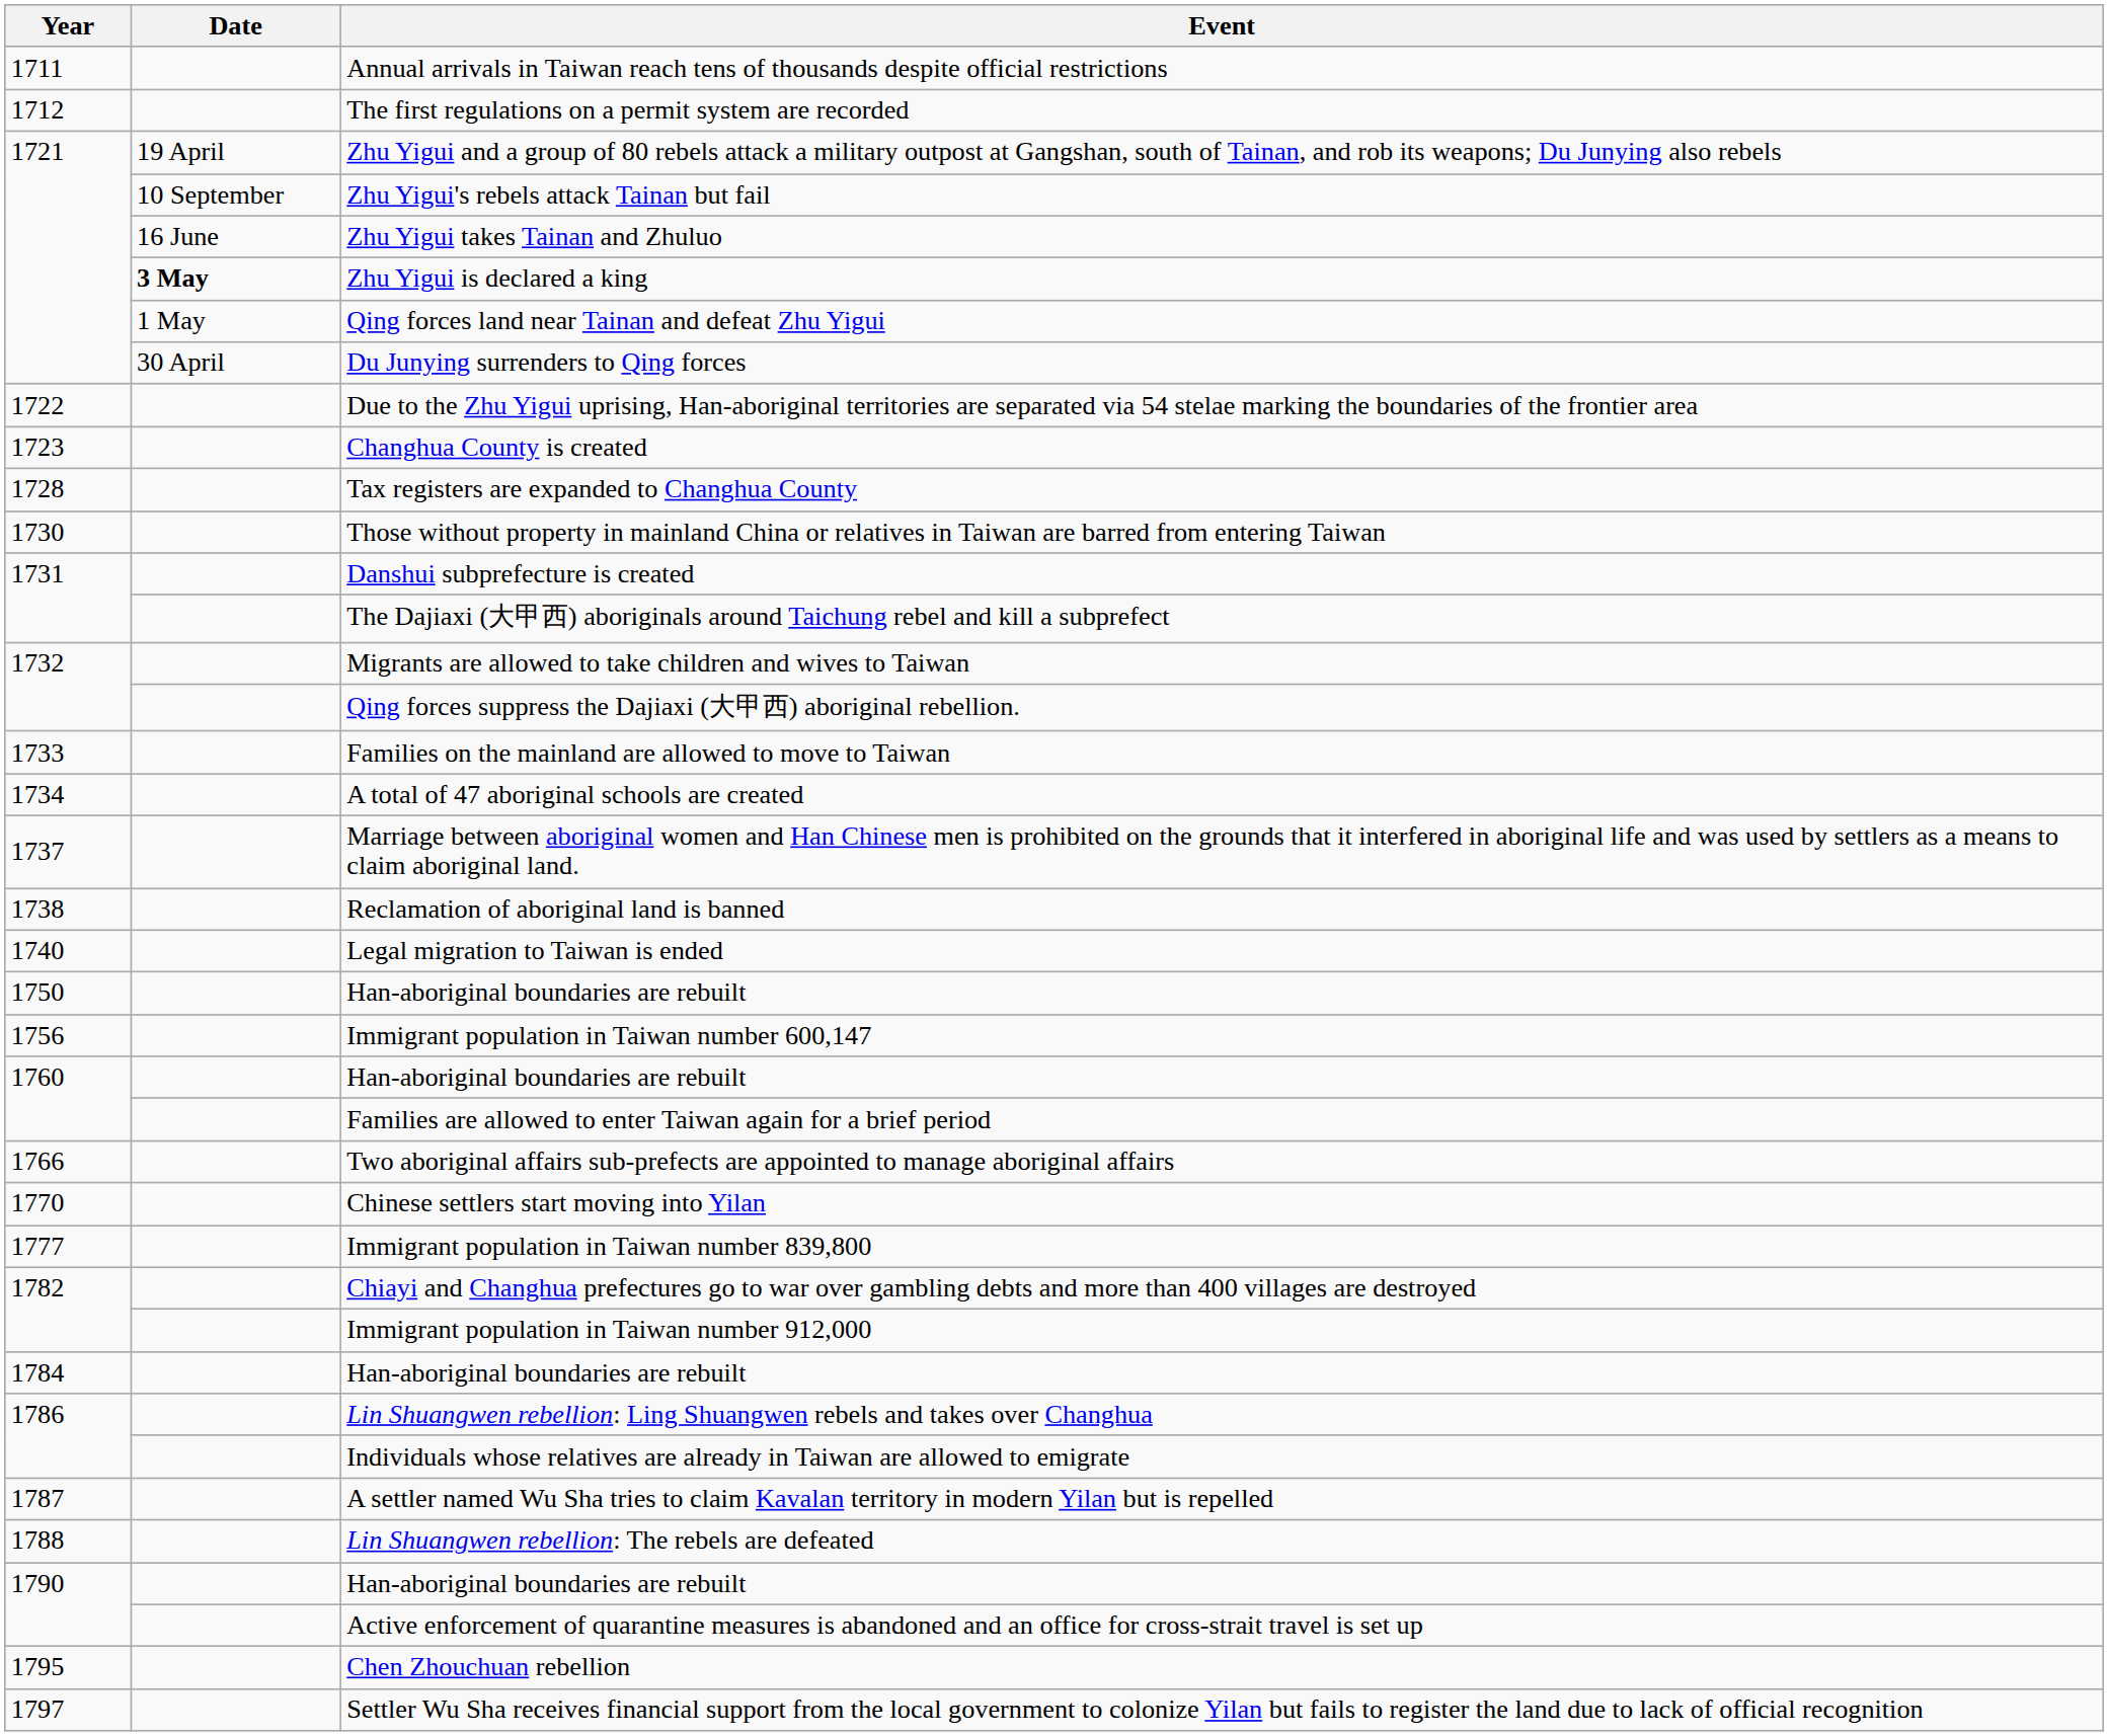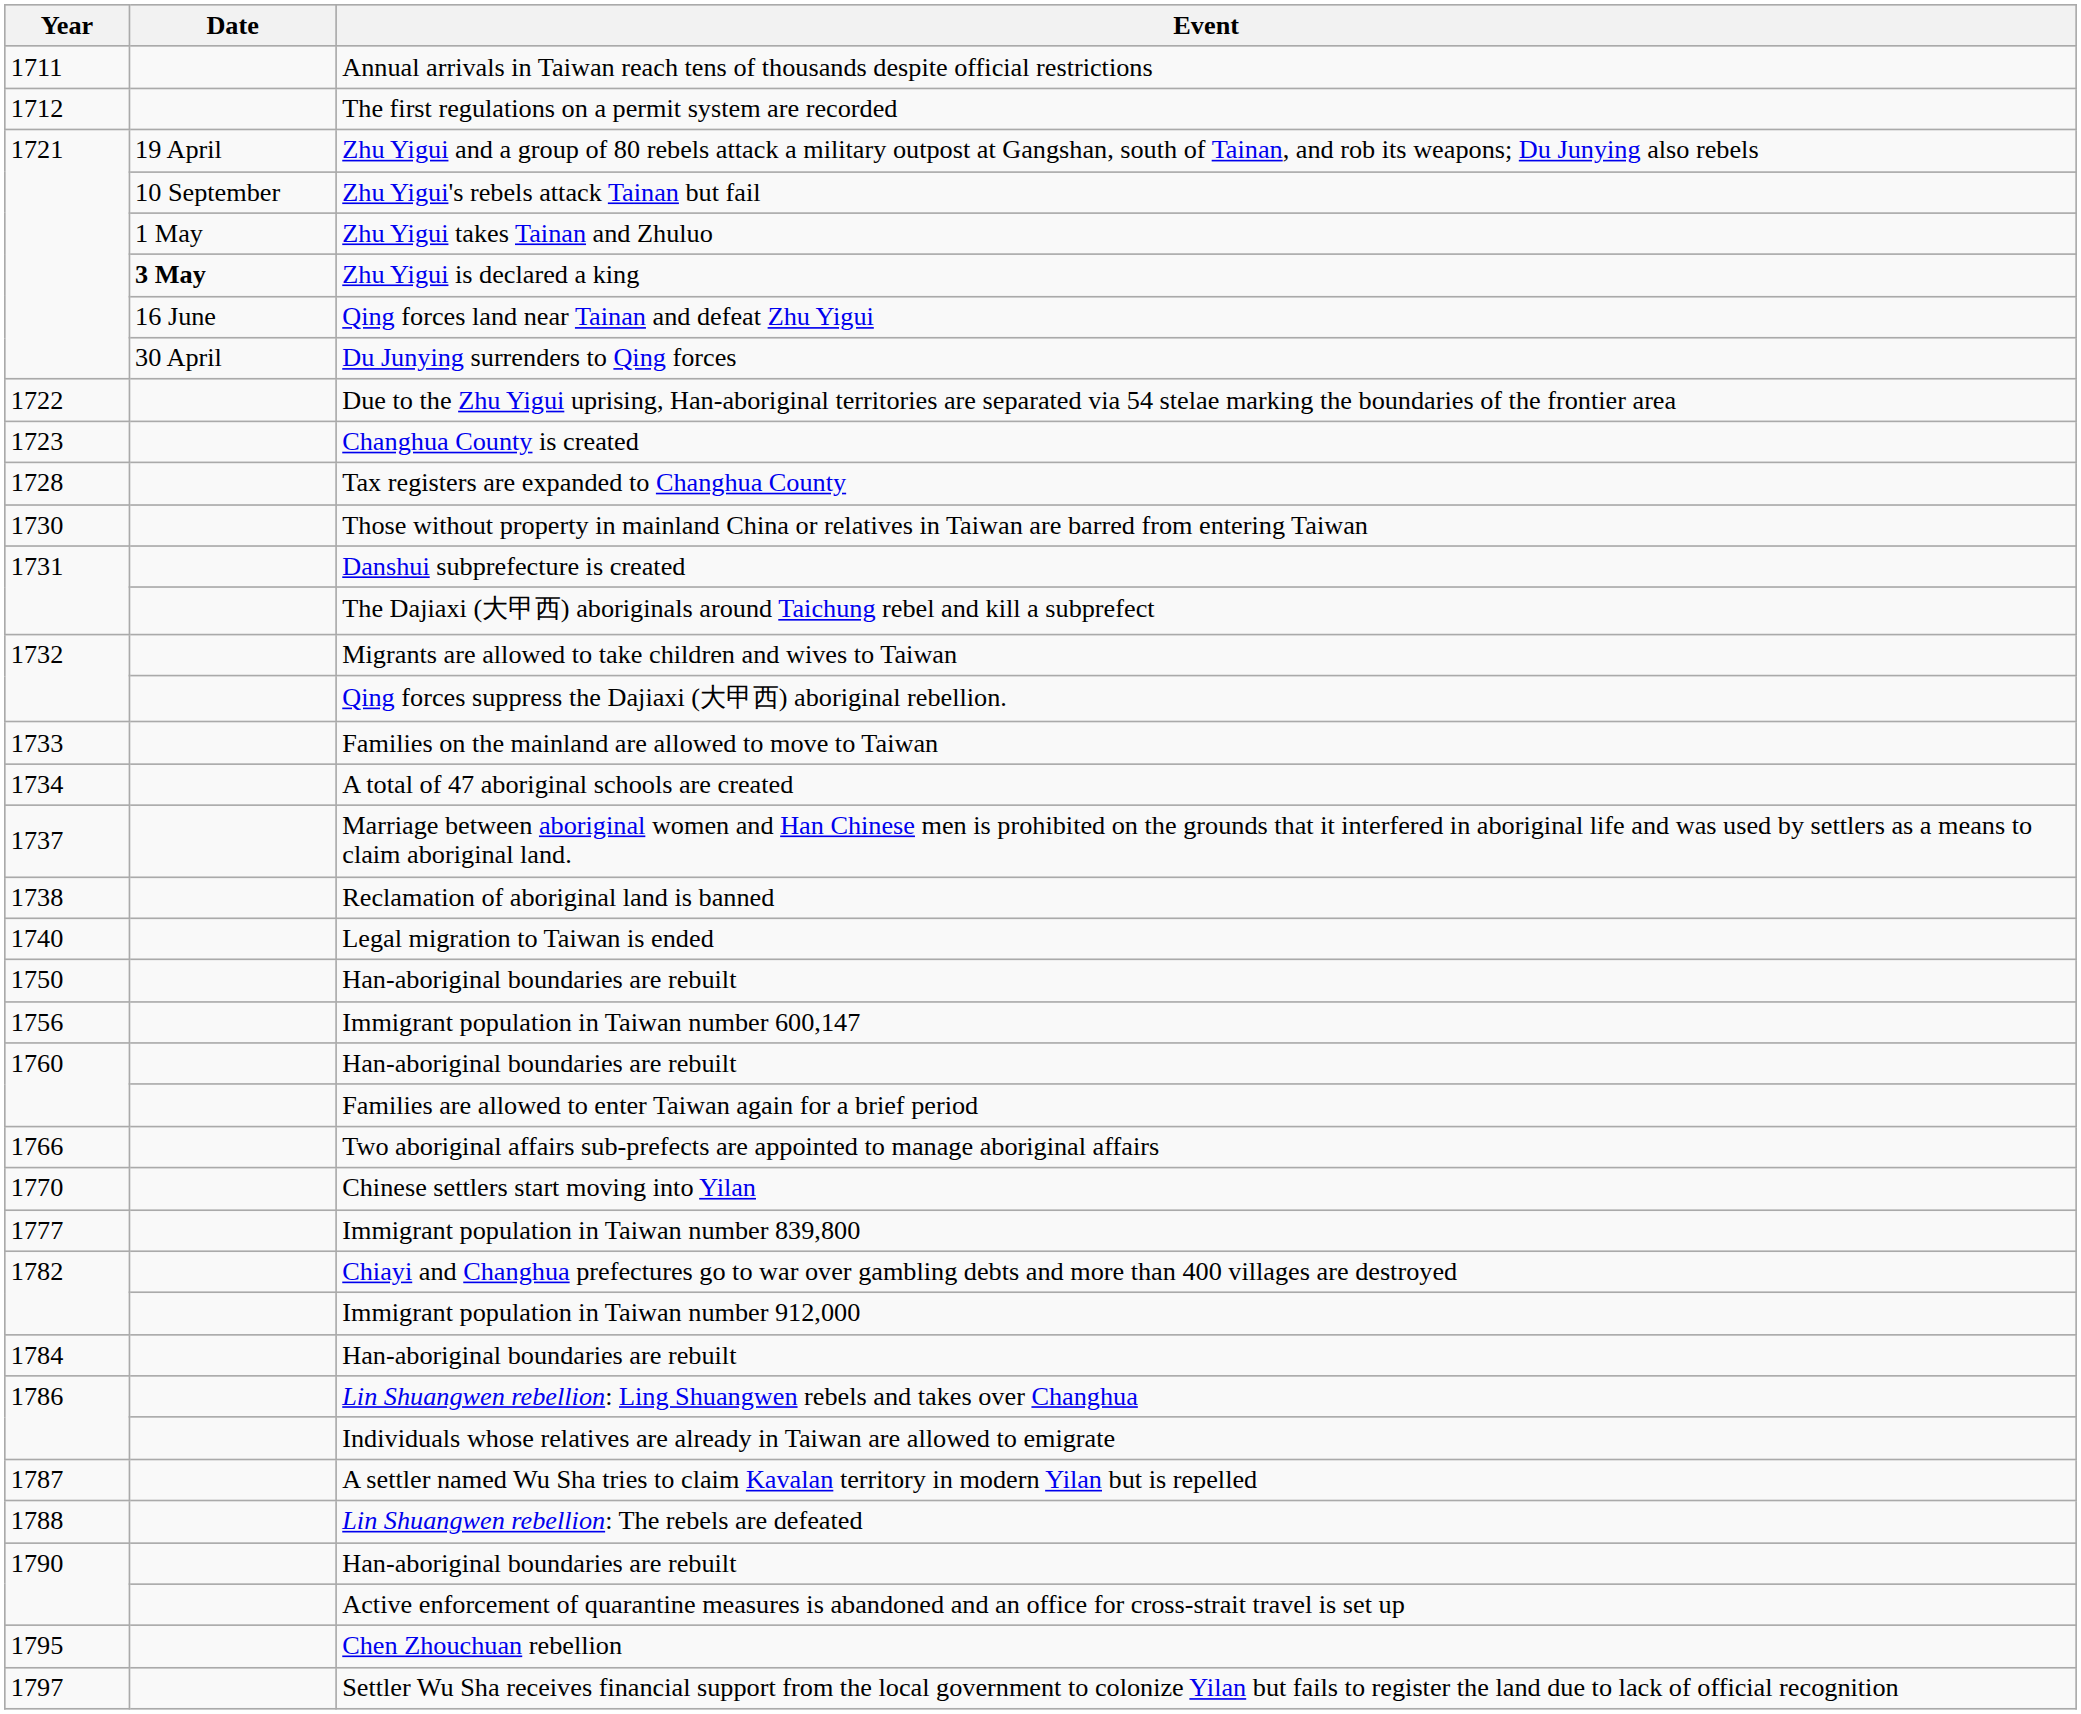 <table class="wikitable" style="width:100%;">
 <tr>
 <th style="width:6%">Year</th>
 <th style="width:10%">Date</th>
 <th>Event</th>
 </tr>
 <tr>
 <td>1711</td>
 <td></td>
 <td>Annual arrivals in Taiwan reach tens of thousands despite official restrictions</td>
 </tr>
 <tr>
 <td>1712</td>
 <td></td>
 <td>The first regulations on a permit system are recorded</td>
 </tr>
 <tr>
 <td rowspan="6" style="vertical-align:top;">1721</td>
 <td>19 April</td>
 <td><a href='#'>Zhu Yigui</a> and a group of 80 rebels attack a military outpost at Gangshan, south of <a href='#'>Tainan</a>, and rob its weapons; <a href='#'>Du Junying</a> also rebels</td>
 </tr>
 <tr>
 <td>10 September</td>
 <td><a href='#'>Zhu Yigui</a>'s rebels attack <a href='#'>Tainan</a> but fail</td>
 </tr>
 <tr>
-<td>16 June</td>
+<td>1 May</td>
 <td><a href='#'>Zhu Yigui</a> takes <a href='#'>Tainan</a> and Zhuluo</td>
 </tr>
 <tr>
 <td><strong>3 May</strong></td>
 <td><a href='#'>Zhu Yigui</a> is declared a king</td>
 </tr>
 <tr>
-<td>1 May</td>
+<td>16 June</td>
 <td><a href='#'>Qing</a> forces land near <a href='#'>Tainan</a> and defeat <a href='#'>Zhu Yigui</a></td>
 </tr>
 <tr>
 <td>30 April</td>
 <td><a href='#'>Du Junying</a> surrenders to <a href='#'>Qing</a> forces</td>
 </tr>
 <tr>
 <td>1722</td>
 <td></td>
 <td>Due to the <a href='#'>Zhu Yigui</a> uprising, Han-aboriginal territories are separated via 54 stelae marking the boundaries of the frontier area</td>
 </tr>
 <tr>
 <td>1723</td>
 <td></td>
 <td><a href='#'>Changhua County</a> is created</td>
 </tr>
 <tr>
 <td>1728</td>
 <td></td>
 <td>Tax registers are expanded to <a href='#'>Changhua County</a></td>
 </tr>
 <tr>
 <td>1730</td>
 <td></td>
 <td>Those without property in mainland China or relatives in Taiwan are barred from entering Taiwan</td>
 </tr>
 <tr>
 <td rowspan="2" style="vertical-align:top;">1731</td>
 <td></td>
 <td><a href='#'>Danshui</a> subprefecture is created</td>
 </tr>
 <tr>
 <td></td>
 <td>The Dajiaxi (大甲西) aboriginals around <a href='#'>Taichung</a> rebel and kill a subprefect</td>
 </tr>
 <tr>
 <td rowspan="2" style="vertical-align:top;">1732</td>
 <td></td>
 <td>Migrants are allowed to take children and wives to Taiwan</td>
 </tr>
 <tr>
 <td></td>
 <td><a href='#'>Qing</a> forces suppress the Dajiaxi (大甲西) aboriginal rebellion.</td>
 </tr>
 <tr>
 <td>1733</td>
 <td></td>
 <td>Families on the mainland are allowed to move to Taiwan</td>
 </tr>
 <tr>
 <td>1734</td>
 <td></td>
 <td>A total of 47 aboriginal schools are created</td>
 </tr>
 <tr>
 <td>1737</td>
 <td></td>
 <td>Marriage between <a href='#'>aboriginal</a> women and <a href='#'>Han Chinese</a> men is prohibited on the grounds that it interfered in aboriginal life and was used by settlers as a means to claim aboriginal land.</td>
 </tr>
 <tr>
 <td>1738</td>
 <td></td>
 <td>Reclamation of aboriginal land is banned</td>
 </tr>
 <tr>
 <td>1740</td>
 <td></td>
 <td>Legal migration to Taiwan is ended</td>
 </tr>
 <tr>
 <td>1750</td>
 <td></td>
 <td>Han-aboriginal boundaries are rebuilt</td>
 </tr>
 <tr>
 <td>1756</td>
 <td></td>
 <td>Immigrant population in Taiwan number 600,147</td>
 </tr>
 <tr>
 <td rowspan="2" style="vertical-align:top;">1760</td>
 <td></td>
 <td>Han-aboriginal boundaries are rebuilt</td>
 </tr>
 <tr>
 <td></td>
 <td>Families are allowed to enter Taiwan again for a brief period</td>
 </tr>
 <tr>
 <td>1766</td>
 <td></td>
 <td>Two aboriginal affairs sub-prefects are appointed to manage aboriginal affairs</td>
 </tr>
 <tr>
 <td>1770</td>
 <td></td>
 <td>Chinese settlers start moving into <a href='#'>Yilan</a></td>
 </tr>
 <tr>
 <td>1777</td>
 <td></td>
 <td>Immigrant population in Taiwan number 839,800</td>
 </tr>
 <tr>
 <td rowspan="2" style="vertical-align:top;">1782</td>
 <td></td>
 <td><a href='#'>Chiayi</a> and <a href='#'>Changhua</a> prefectures go to war over gambling debts and more than 400 villages are destroyed</td>
 </tr>
 <tr>
 <td></td>
 <td>Immigrant population in Taiwan number 912,000</td>
 </tr>
 <tr>
 <td>1784</td>
 <td></td>
 <td>Han-aboriginal boundaries are rebuilt</td>
 </tr>
 <tr>
 <td rowspan="2" style="vertical-align:top;">1786</td>
 <td></td>
 <td><em><a href='#'>Lin Shuangwen rebellion</a></em>:  <a href='#'>Ling Shuangwen</a> rebels and takes over <a href='#'>Changhua</a></td>
 </tr>
 <tr>
 <td></td>
 <td>Individuals whose relatives are already in Taiwan are allowed to emigrate</td>
 </tr>
 <tr>
 <td>1787</td>
 <td></td>
 <td>A settler named Wu Sha tries to claim <a href='#'>Kavalan</a> territory in modern <a href='#'>Yilan</a> but is repelled</td>
 </tr>
 <tr>
 <td>1788</td>
 <td></td>
 <td><em><a href='#'>Lin Shuangwen rebellion</a></em>: The rebels are defeated</td>
 </tr>
 <tr>
 <td rowspan="2" style="vertical-align:top;">1790</td>
 <td></td>
 <td>Han-aboriginal boundaries are rebuilt</td>
 </tr>
 <tr>
 <td></td>
 <td>Active enforcement of quarantine measures is abandoned and an office for cross-strait travel is set up</td>
 </tr>
 <tr>
 <td>1795</td>
 <td></td>
 <td><a href='#'>Chen Zhouchuan</a> rebellion</td>
 </tr>
 <tr>
 <td>1797</td>
 <td></td>
 <td>Settler Wu Sha receives financial support from the local government to colonize <a href='#'>Yilan</a> but fails to register the land due to lack of official recognition</td>
 </tr>
 </table>
